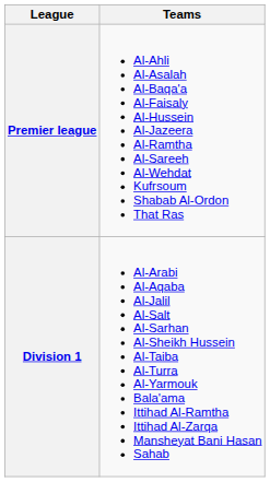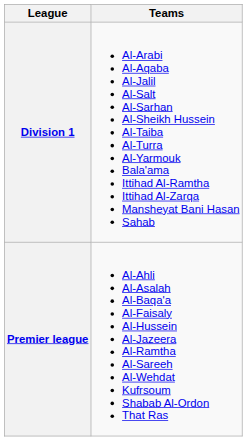 <table class="wikitable">
 <tr>
 <th>League</th>
 <th>Teams</th>
 </tr>
 <tr>
+<th><a href='#'>Division 1</a></th>
+<td valign=top><br><ul><li><a href='#'>Al-Arabi</a></li><li><a href='#'>Al-Aqaba</a></li><li><a href='#'>Al-Jalil</a></li><li><a href='#'>Al-Salt</a></li><li><a href='#'>Al-Sarhan</a></li><li><a href='#'>Al-Sheikh Hussein</a></li><li><a href='#'>Al-Taiba</a></li><li><a href='#'>Al-Turra</a></li><li><a href='#'>Al-Yarmouk</a></li><li><a href='#'>Bala'ama</a></li><li><a href='#'>Ittihad Al-Ramtha</a></li><li><a href='#'>Ittihad Al-Zarqa</a></li><li><a href='#'>Mansheyat Bani Hasan</a></li><li><a href='#'>Sahab</a></li></ul></td>
+</tr>
+<tr>
 <th><a href='#'>Premier league</a></th>
 <td valign=top><br><ul><li><a href='#'>Al-Ahli</a></li><li><a href='#'>Al-Asalah</a></li><li><a href='#'>Al-Baqa'a</a></li><li><a href='#'>Al-Faisaly</a></li><li><a href='#'>Al-Hussein</a></li><li><a href='#'>Al-Jazeera</a></li><li><a href='#'>Al-Ramtha</a></li><li><a href='#'>Al-Sareeh</a></li><li><a href='#'>Al-Wehdat</a></li><li><a href='#'>Kufrsoum</a></li><li><a href='#'>Shabab Al-Ordon</a></li><li><a href='#'>That Ras</a></li></ul></td>
 </tr>
-<tr>
-<th><a href='#'>Division 1</a></th>
-<td valign=top><br><ul><li><a href='#'>Al-Arabi</a></li><li><a href='#'>Al-Aqaba</a></li><li><a href='#'>Al-Jalil</a></li><li><a href='#'>Al-Salt</a></li><li><a href='#'>Al-Sarhan</a></li><li><a href='#'>Al-Sheikh Hussein</a></li><li><a href='#'>Al-Taiba</a></li><li><a href='#'>Al-Turra</a></li><li><a href='#'>Al-Yarmouk</a></li><li><a href='#'>Bala'ama</a></li><li><a href='#'>Ittihad Al-Ramtha</a></li><li><a href='#'>Ittihad Al-Zarqa</a></li><li><a href='#'>Mansheyat Bani Hasan</a></li><li><a href='#'>Sahab</a></li></ul></td>
-</tr>
 </table>
